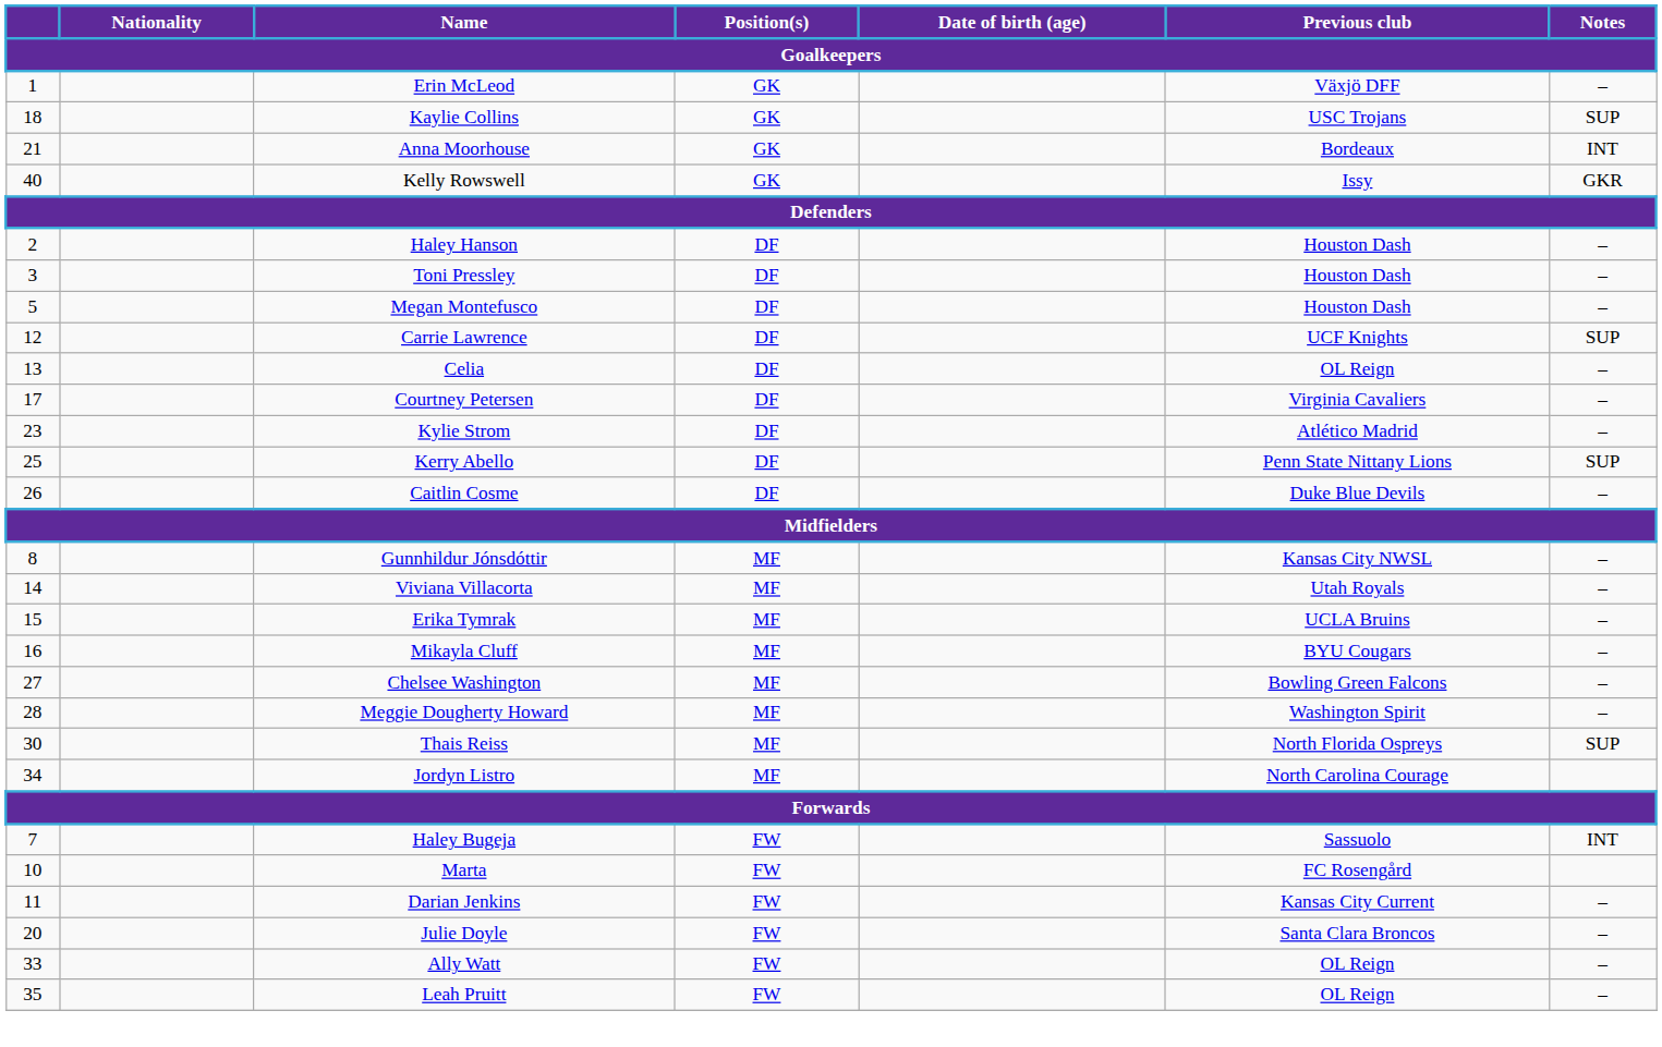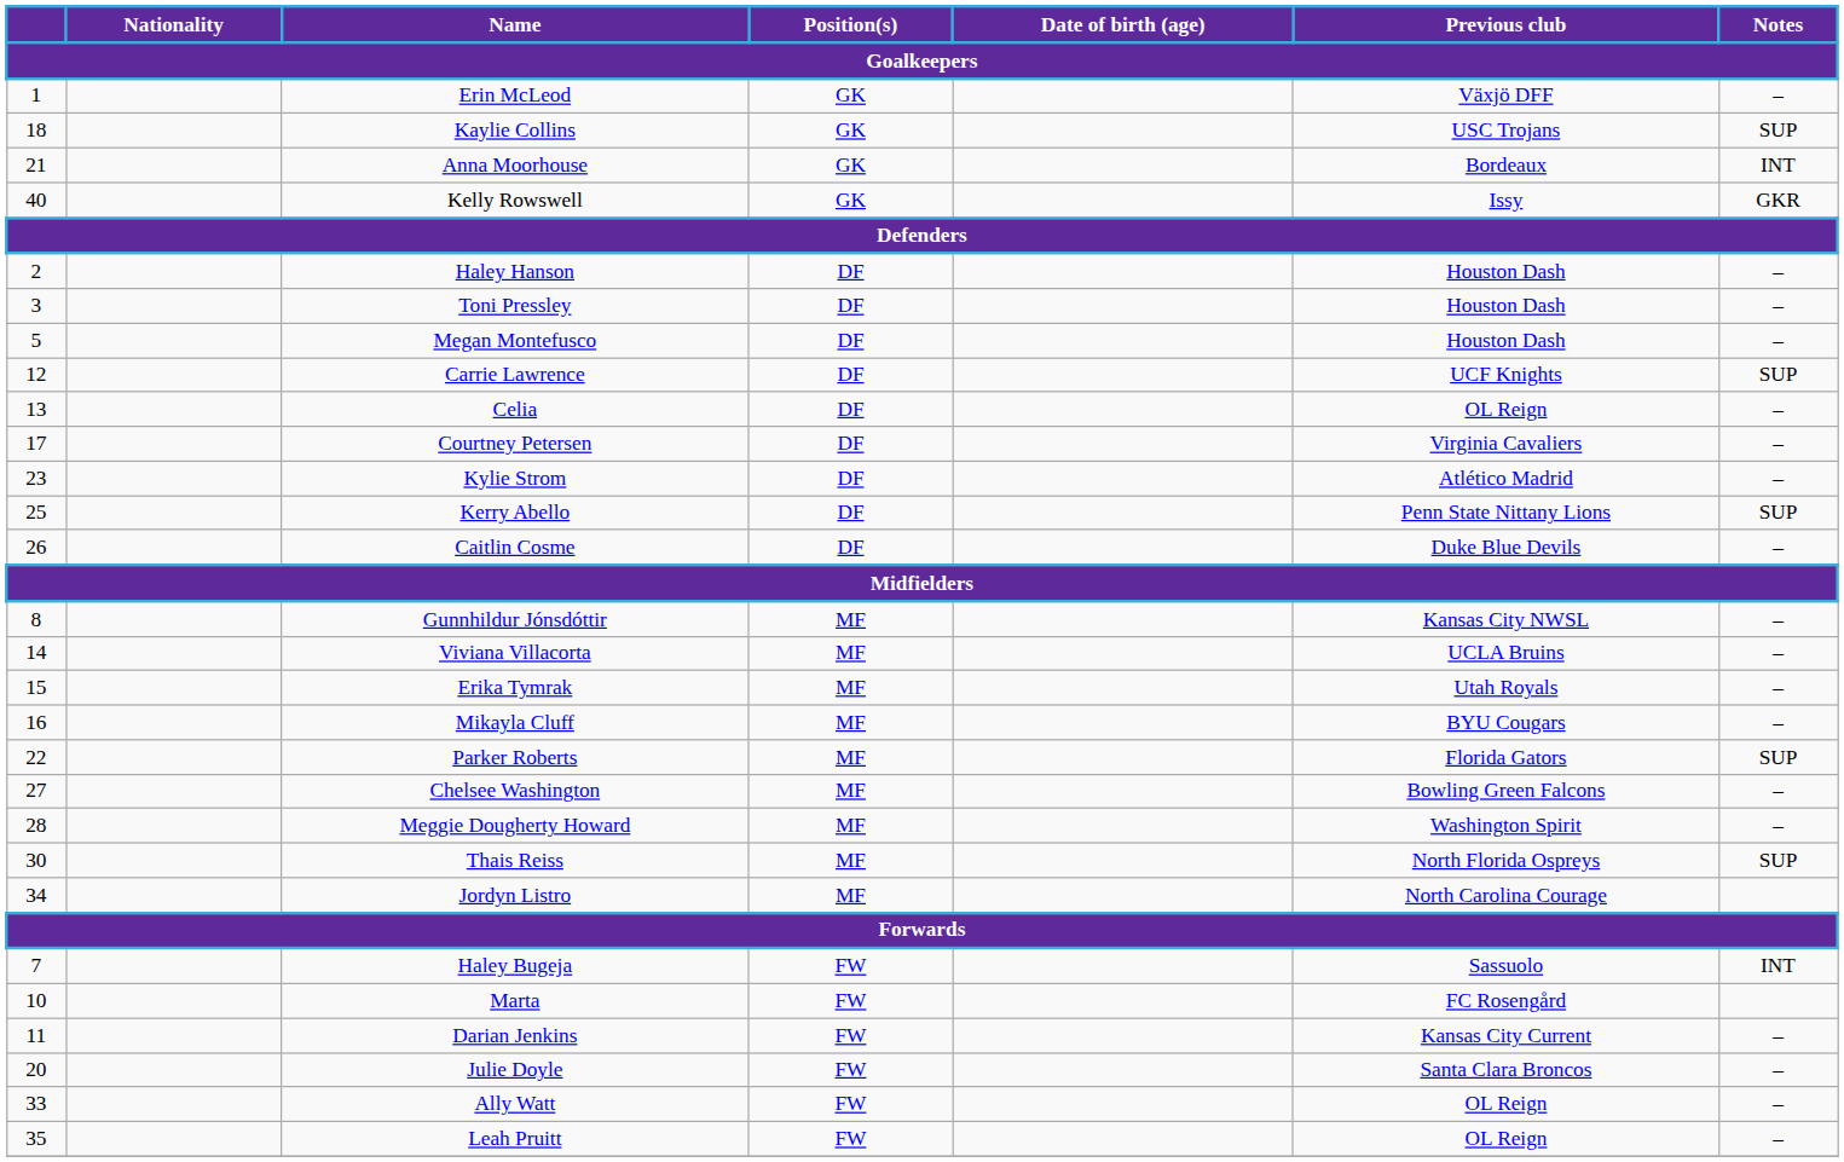 <table class="wikitable" style="text-align:center; font-size:90%; width:100%;">
 <tr>
 <th style="background:#5E299A; color:white; border:2px solid #3aadd9; text-align:center;"></th>
 <th style="background:#5E299A; color:white; border:2px solid #3aadd9; text-align:center;">Nationality</th>
 <th style="background:#5E299A; color:white; border:2px solid #3aadd9; text-align:center;">Name</th>
 <th style="background:#5E299A; color:white; border:2px solid #3aadd9; text-align:center;">Position(s)</th>
 <th style="background:#5E299A; color:white; border:2px solid #3aadd9; text-align:center;">Date of birth (age)</th>
 <th style="background:#5E299A; color:white; border:2px solid #3aadd9; text-align:center;">Previous club</th>
 <th style="background:#5E299A; color:white; border:2px solid #3aadd9; text-align:center;">Notes</th>
 </tr>
 <tr>
 <th colspan="7" style="text-align:center; background:#5E299A; color:white; border:2px solid #3aadd9;">Goalkeepers</th>
 </tr>
 <tr>
 <td>1</td>
 <td></td>
 <td><a href='#'>Erin McLeod</a></td>
 <td><a href='#'>GK</a></td>
 <td></td>
 <td> <a href='#'>Växjö DFF</a></td>
 <td>–</td>
 </tr>
 <tr>
 <td>18</td>
 <td></td>
 <td><a href='#'>Kaylie Collins</a></td>
 <td><a href='#'>GK</a></td>
 <td></td>
 <td> <a href='#'>USC Trojans</a></td>
 <td>SUP</td>
 </tr>
 <tr>
 <td>21</td>
 <td></td>
 <td><a href='#'>Anna Moorhouse</a></td>
 <td><a href='#'>GK</a></td>
 <td></td>
 <td> <a href='#'>Bordeaux</a></td>
 <td>INT</td>
 </tr>
 <tr>
 <td>40</td>
 <td></td>
 <td>Kelly Rowswell</td>
 <td><a href='#'>GK</a></td>
 <td></td>
 <td> <a href='#'>Issy</a></td>
 <td>GKR</td>
 </tr>
 <tr>
 <th colspan="7" style="text-align:center; background:#5E299A; color:white; border:2px solid #3aadd9;">Defenders</th>
 </tr>
 <tr>
 <td>2</td>
 <td></td>
 <td><a href='#'>Haley Hanson</a></td>
 <td><a href='#'>DF</a></td>
 <td></td>
 <td> <a href='#'>Houston Dash</a></td>
 <td>–</td>
 </tr>
 <tr>
 <td>3</td>
 <td></td>
 <td><a href='#'>Toni Pressley</a></td>
 <td><a href='#'>DF</a></td>
 <td></td>
 <td> <a href='#'>Houston Dash</a></td>
 <td>–</td>
 </tr>
 <tr>
 <td>5</td>
 <td></td>
 <td><a href='#'>Megan Montefusco</a></td>
 <td><a href='#'>DF</a></td>
 <td></td>
 <td> <a href='#'>Houston Dash</a></td>
 <td>–</td>
 </tr>
 <tr>
 <td>12</td>
 <td></td>
 <td><a href='#'>Carrie Lawrence</a></td>
 <td><a href='#'>DF</a></td>
 <td></td>
 <td> <a href='#'>UCF Knights</a></td>
 <td>SUP</td>
 </tr>
 <tr>
 <td>13</td>
 <td></td>
 <td><a href='#'>Celia</a></td>
 <td><a href='#'>DF</a></td>
 <td></td>
 <td> <a href='#'>OL Reign</a></td>
 <td>–</td>
 </tr>
 <tr>
 <td>17</td>
 <td></td>
 <td><a href='#'>Courtney Petersen</a></td>
 <td><a href='#'>DF</a></td>
 <td></td>
 <td> <a href='#'>Virginia Cavaliers</a></td>
 <td>–</td>
 </tr>
 <tr>
 <td>23</td>
 <td></td>
 <td><a href='#'>Kylie Strom</a></td>
 <td><a href='#'>DF</a></td>
 <td></td>
 <td> <a href='#'>Atlético Madrid</a></td>
 <td>–</td>
 </tr>
 <tr>
 <td>25</td>
 <td></td>
 <td><a href='#'>Kerry Abello</a></td>
 <td><a href='#'>DF</a></td>
 <td></td>
 <td> <a href='#'>Penn State Nittany Lions</a></td>
 <td>SUP</td>
 </tr>
 <tr>
 <td>26</td>
 <td></td>
 <td><a href='#'>Caitlin Cosme</a></td>
 <td><a href='#'>DF</a></td>
 <td></td>
 <td> <a href='#'>Duke Blue Devils</a></td>
 <td>–</td>
 </tr>
 <tr>
 <th colspan="7" style="text-align:center; background:#5E299A; color:white; border:2px solid #3aadd9;">Midfielders</th>
 </tr>
 <tr>
 <td>8</td>
 <td></td>
 <td><a href='#'>Gunnhildur Jónsdóttir</a></td>
 <td><a href='#'>MF</a></td>
 <td></td>
 <td> <a href='#'>Kansas City NWSL</a></td>
 <td>–</td>
 </tr>
 <tr>
 <td>14</td>
 <td></td>
 <td><a href='#'>Viviana Villacorta</a></td>
 <td><a href='#'>MF</a></td>
 <td></td>
-<td> <a href='#'>Utah Royals</a></td>
+<td> <a href='#'>UCLA Bruins</a></td>
 <td>–</td>
 </tr>
 <tr>
 <td>15</td>
 <td></td>
 <td><a href='#'>Erika Tymrak</a></td>
 <td><a href='#'>MF</a></td>
 <td></td>
-<td> <a href='#'>UCLA Bruins</a></td>
+<td> <a href='#'>Utah Royals</a></td>
 <td>–</td>
 </tr>
 <tr>
 <td>16</td>
 <td></td>
 <td><a href='#'>Mikayla Cluff</a></td>
 <td><a href='#'>MF</a></td>
 <td></td>
 <td> <a href='#'>BYU Cougars</a></td>
 <td>–</td>
+</tr>
+<tr>
+<td>22</td>
+<td></td>
+<td><a href='#'>Parker Roberts</a></td>
+<td><a href='#'>MF</a></td>
+<td></td>
+<td> <a href='#'>Florida Gators</a></td>
+<td>SUP</td>
 </tr>
 <tr>
 <td>27</td>
 <td></td>
 <td><a href='#'>Chelsee Washington</a></td>
 <td><a href='#'>MF</a></td>
 <td></td>
 <td> <a href='#'>Bowling Green Falcons</a></td>
 <td>–</td>
 </tr>
 <tr>
 <td>28</td>
 <td></td>
 <td><a href='#'>Meggie Dougherty Howard</a></td>
 <td><a href='#'>MF</a></td>
 <td></td>
 <td> <a href='#'>Washington Spirit</a></td>
 <td>–</td>
 </tr>
 <tr>
 <td>30</td>
 <td></td>
 <td><a href='#'>Thais Reiss</a></td>
 <td><a href='#'>MF</a></td>
 <td></td>
 <td> <a href='#'>North Florida Ospreys</a></td>
 <td>SUP</td>
 </tr>
 <tr>
 <td>34</td>
 <td></td>
 <td><a href='#'>Jordyn Listro</a></td>
 <td><a href='#'>MF</a></td>
 <td></td>
 <td> <a href='#'>North Carolina Courage</a></td>
 </tr>
 <tr>
 <th colspan="7" style="text-align:center; background:#5E299A; color:white; border:2px solid #3aadd9;">Forwards</th>
 </tr>
 <tr>
 <td>7</td>
 <td></td>
 <td><a href='#'>Haley Bugeja</a></td>
 <td><a href='#'>FW</a></td>
 <td></td>
 <td> <a href='#'>Sassuolo</a></td>
 <td>INT</td>
 </tr>
 <tr>
 <td>10</td>
 <td></td>
 <td><a href='#'>Marta</a></td>
 <td><a href='#'>FW</a></td>
 <td></td>
 <td> <a href='#'>FC Rosengård</a></td>
 <td></td>
 </tr>
 <tr>
 <td>11</td>
 <td></td>
 <td><a href='#'>Darian Jenkins</a></td>
 <td><a href='#'>FW</a></td>
 <td></td>
 <td> <a href='#'>Kansas City Current</a></td>
 <td>–</td>
 </tr>
 <tr>
 <td>20</td>
 <td></td>
 <td><a href='#'>Julie Doyle</a></td>
 <td><a href='#'>FW</a></td>
 <td></td>
 <td> <a href='#'>Santa Clara Broncos</a></td>
 <td>–</td>
 </tr>
 <tr>
 <td>33</td>
 <td></td>
 <td><a href='#'>Ally Watt</a></td>
 <td><a href='#'>FW</a></td>
 <td></td>
 <td> <a href='#'>OL Reign</a></td>
 <td>–</td>
 </tr>
 <tr>
 <td>35</td>
 <td></td>
 <td><a href='#'>Leah Pruitt</a></td>
 <td><a href='#'>FW</a></td>
 <td></td>
 <td> <a href='#'>OL Reign</a></td>
 <td>–</td>
 </tr>
 <tr>
 </tr>
 </table>
